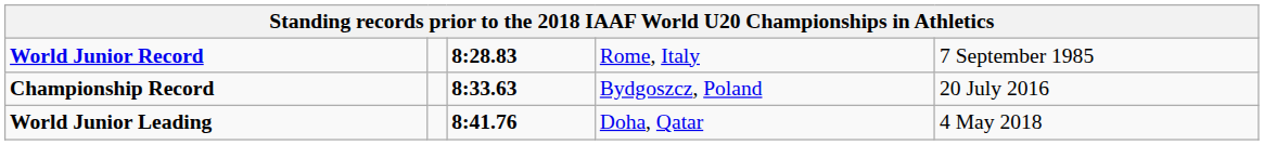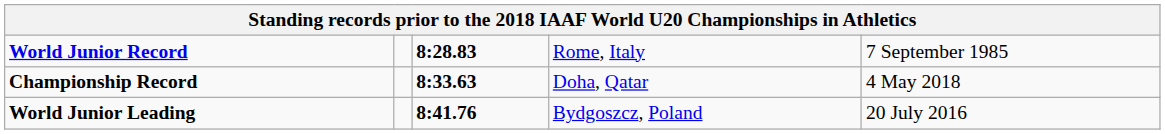 <table class="wikitable" width=75%>
 <tr>
 <th colspan="5">Standing records prior to the 2018 IAAF World U20 Championships in Athletics</th>
 </tr>
 <tr>
 <td><strong><a href='#'>World Junior Record</a></strong></td>
 <td></td>
 <td><strong>8:28.83</strong></td>
 <td><a href='#'>Rome</a>, <a href='#'>Italy</a></td>
 <td>7 September 1985</td>
 </tr>
 <tr>
 <td><strong>Championship Record</strong></td>
 <td></td>
 <td><strong>8:33.63</strong></td>
-<td><a href='#'>Bydgoszcz</a>, <a href='#'>Poland</a></td>
-<td>20 July 2016</td>
+<td><a href='#'>Doha</a>, <a href='#'>Qatar</a></td>
+<td>4 May 2018</td>
 </tr>
 <tr>
 <td><strong>World Junior Leading</strong></td>
 <td></td>
 <td><strong>8:41.76</strong></td>
-<td><a href='#'>Doha</a>, <a href='#'>Qatar</a></td>
-<td>4 May 2018</td>
+<td><a href='#'>Bydgoszcz</a>, <a href='#'>Poland</a></td>
+<td>20 July 2016</td>
 </tr>
 </table>
